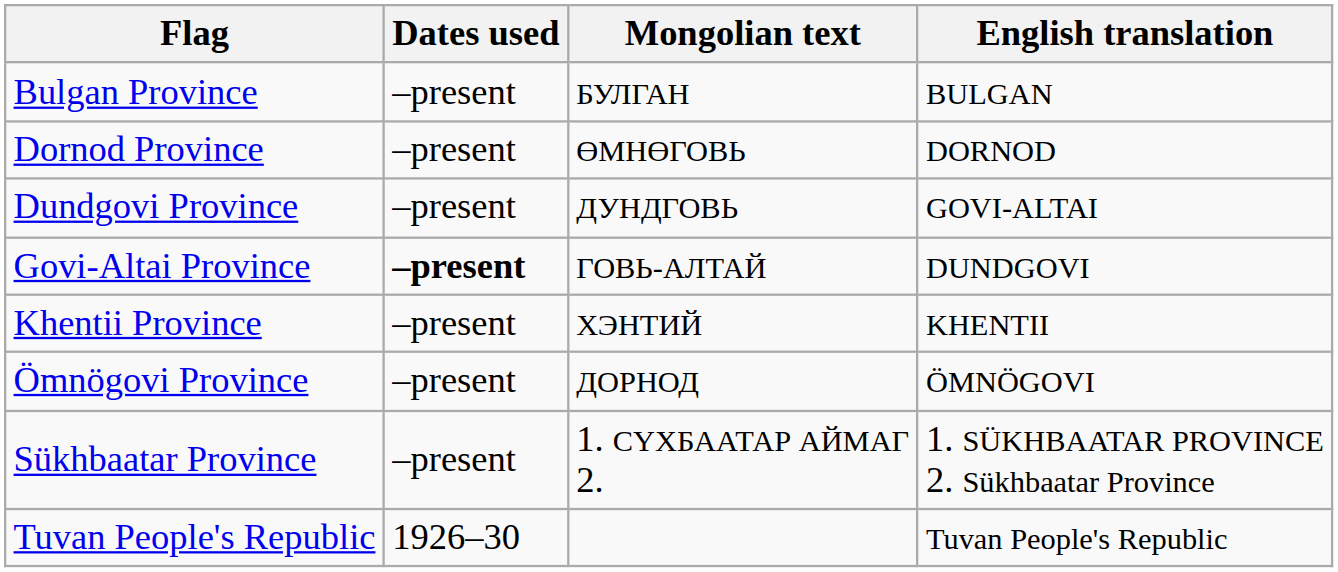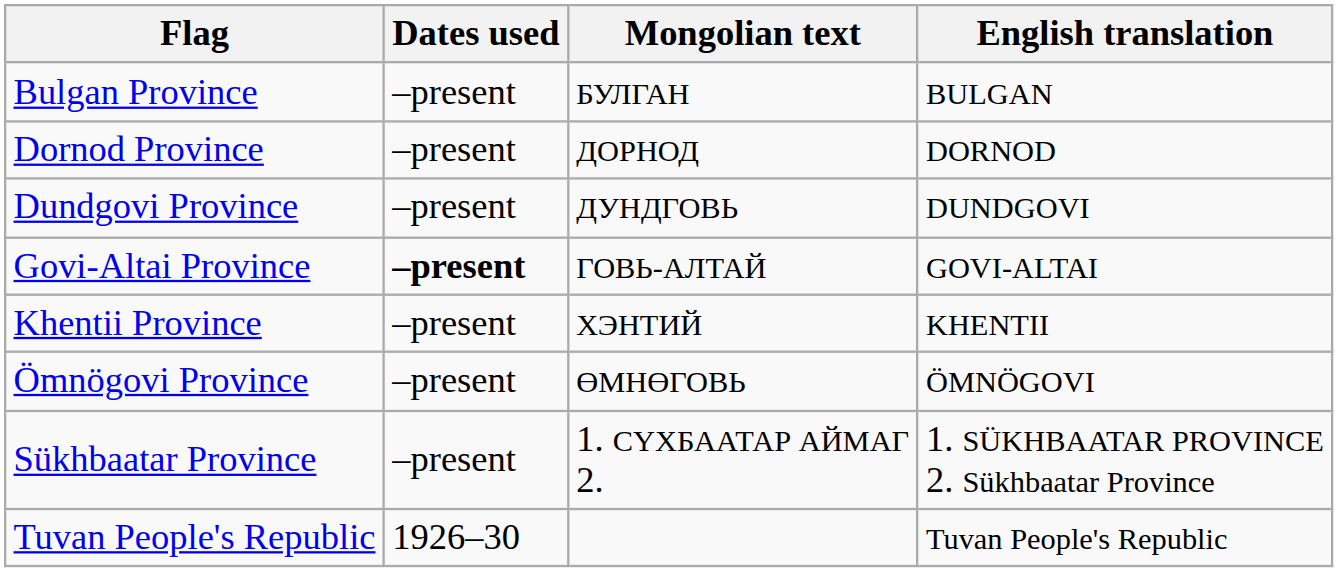 <table class="wikitable sortable noresize">
 <tr>
 <th>Flag</th>
 <th>Dates used</th>
 <th>Mongolian text</th>
 <th>English translation</th>
 </tr>
 <tr>
 <td> <a href='#'>Bulgan Province</a></td>
 <td>–present</td>
 <td><small>БУЛГАН</small></td>
 <td><small>BULGAN</small></td>
 </tr>
 <tr>
 <td> <a href='#'>Dornod Province</a></td>
 <td>–present</td>
-<td><small>ӨМНӨГОВЬ</small></td>
+<td><small>ДОРНОД</small></td>
 <td><small>DORNOD</small></td>
 </tr>
 <tr>
 <td> <a href='#'>Dundgovi Province</a></td>
 <td>–present</td>
 <td><small>ДУНДГОВЬ</small></td>
-<td><small>GOVI-ALTAI</small></td>
+<td><small>DUNDGOVI</small></td>
 </tr>
 <tr>
 <td> <a href='#'>Govi-Altai Province</a></td>
 <td><strong>–present</strong></td>
 <td><small>ГОВЬ-АЛТАЙ</small></td>
-<td><small>DUNDGOVI</small></td>
+<td><small>GOVI-ALTAI</small></td>
 </tr>
 <tr>
 <td> <a href='#'>Khentii Province</a></td>
 <td>–present</td>
 <td><small>ХЭНТИЙ</small></td>
 <td><small>KHENTII</small></td>
 </tr>
 <tr>
 <td> <a href='#'>Ömnögovi Province</a></td>
 <td>–present</td>
-<td><small>ДОРНОД</small></td>
+<td><small>ӨМНӨГОВЬ</small></td>
 <td><small>ӦMNӦGOVI</small></td>
 </tr>
 <tr>
 <td> <a href='#'>Sükhbaatar Province</a></td>
 <td>–present</td>
 <td>1. <small>СҮХБААТАР АЙМАГ</small><br>2. <small></small></td>
 <td>1. <small>SÜKHBAATAR PROVINCE</small><br>2. <small>Sükhbaatar Province</small></td>
 </tr>
 <tr>
 <td> <a href='#'>Tuvan People's Republic</a></td>
 <td>1926–30</td>
 <td><small></small></td>
 <td><small>Tuvan People's Republic</small></td>
 </tr>
 </table>
